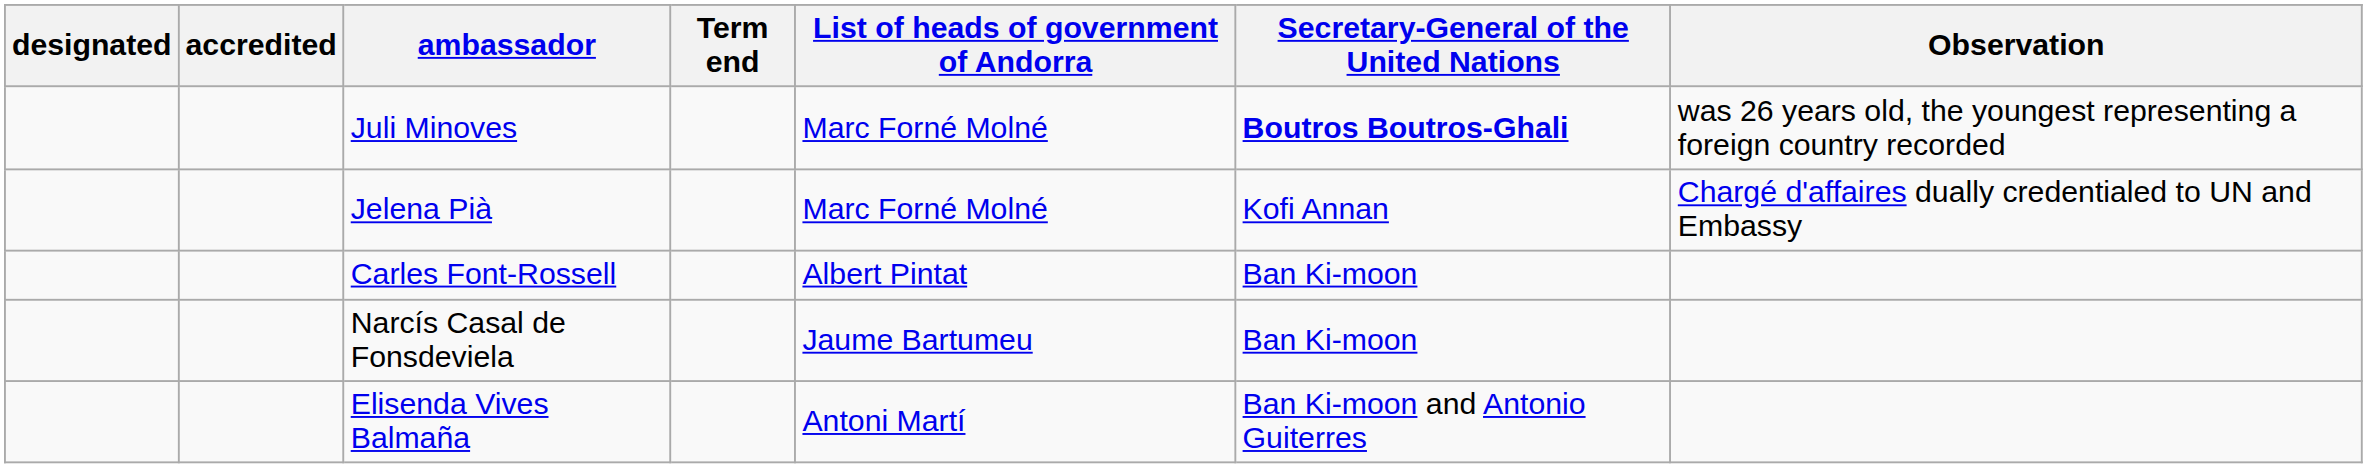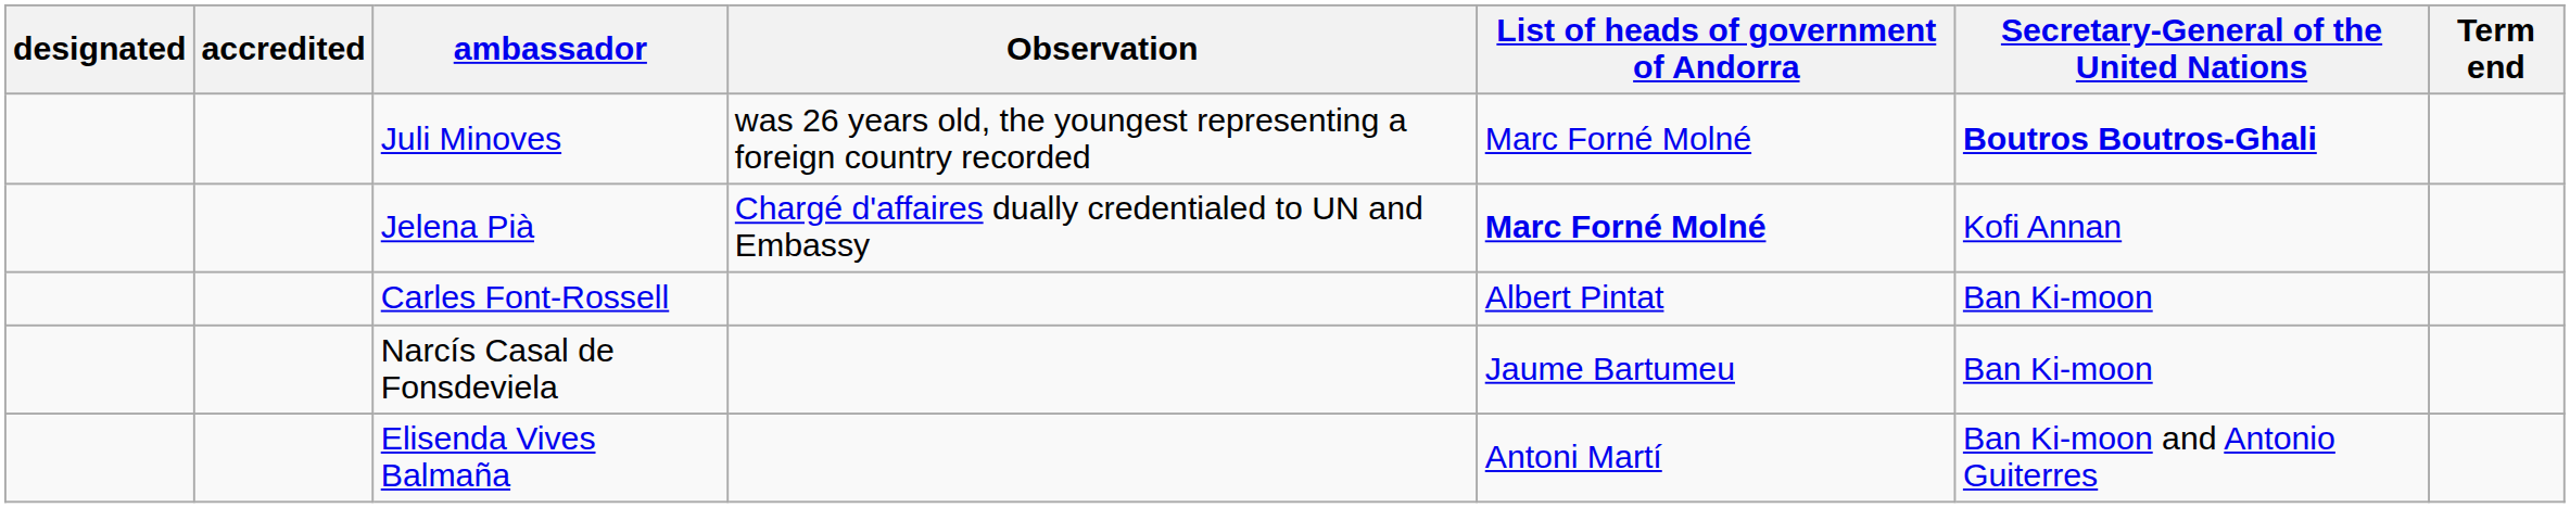 <table class="wikitable sortable">
 <tr>
 <th>designated</th>
 <th>accredited</th>
 <th><a href='#'>ambassador</a></th>
-<th>Term end</th>
+<th>Observation</th>
 <th><a href='#'>List of heads of government of Andorra</a></th>
 <th><a href='#'>Secretary-General of the United Nations</a></th>
-<th>Observation</th>
+<th>Term end</th>
 </tr>
 <tr>
 <td></td>
 <td></td>
 <td><a href='#'>Juli Minoves</a></td>
-<td></td>
+<td>was 26 years old, the  youngest representing a foreign country recorded</td>
 <td><a href='#'>Marc Forné Molné</a></td>
 <td><strong><a href='#'>Boutros Boutros-Ghali</a></strong></td>
-<td>was 26 years old, the  youngest representing a foreign country recorded</td>
+<td></td>
 </tr>
 <tr>
 <td></td>
 <td></td>
 <td><a href='#'>Jelena Pià</a></td>
+<td><a href='#'>Chargé d'affaires</a> dually credentialed to UN and Embassy</td>
+<td><strong><a href='#'>Marc Forné Molné</a></strong></td>
+<td><a href='#'>Kofi Annan</a></td>
 <td></td>
-<td><a href='#'>Marc Forné Molné</a></td>
-<td><a href='#'>Kofi Annan</a></td>
-<td><a href='#'>Chargé d'affaires</a> dually credentialed to UN and Embassy</td>
 </tr>
 <tr>
 <td></td>
 <td></td>
 <td><a href='#'>Carles Font-Rossell</a></td>
 <td></td>
 <td><a href='#'>Albert Pintat</a></td>
 <td><a href='#'>Ban Ki-moon</a></td>
 <td></td>
 </tr>
 <tr>
 <td></td>
 <td></td>
 <td>Narcís Casal de Fonsdeviela</td>
 <td></td>
 <td><a href='#'>Jaume Bartumeu</a></td>
 <td><a href='#'>Ban Ki-moon</a></td>
 <td></td>
 </tr>
 <tr>
 <td></td>
 <td></td>
 <td><a href='#'>Elisenda Vives Balmaña</a></td>
 <td></td>
 <td><a href='#'>Antoni Martí</a></td>
 <td><a href='#'>Ban Ki-moon</a> and <a href='#'>Antonio Guiterres</a></td>
 <td></td>
 </tr>
 </table>
